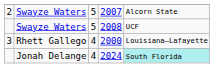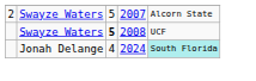 <table class="wikitable">
 <tr>
 </tr>
 <tr>
 <td>2</td>
 <td><a href='#'>Swayze Waters</a></td>
 <td>5</td>
 <td><a href='#'>2007</a></td>
 <td style="font-size:80%;">Alcorn State</td>
 </tr>
 <tr>
 <td></td>
 <td><a href='#'>Swayze Waters</a></td>
-<td>5</td>
+<td><strong>5</strong></td>
 <td><a href='#'>2008</a></td>
 <td style="font-size:80%;">UCF</td>
-</tr>
-<tr>
-<td>3</td>
-<td>Rhett Gallego</td>
-<td>4</td>
-<td><a href='#'>2000</a></td>
-<td style="font-size:80%;">Louisiana–Lafayette</td>
 </tr>
 <tr>
 <td></td>
 <td>Jonah Delange</td>
 <td>4</td>
 <td><a href='#'>2024</a></td>
 <td style="background: paleturquoise; font-size:80%;">South Florida</td>
 </tr>
 </table>
